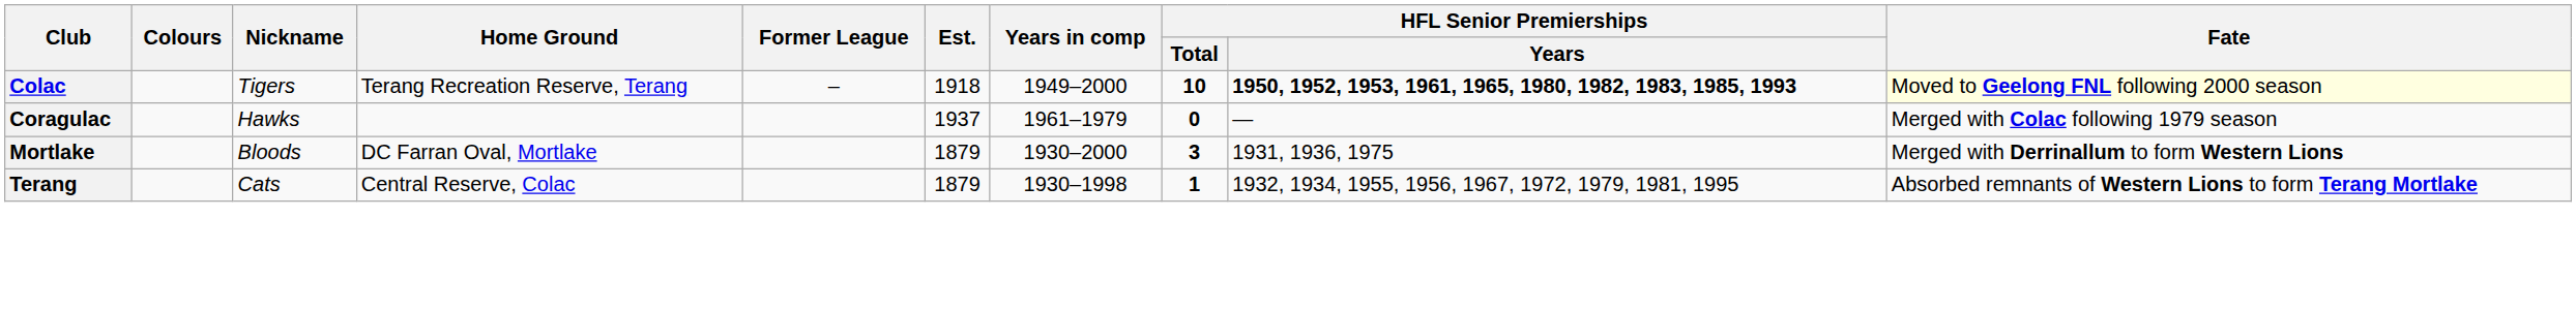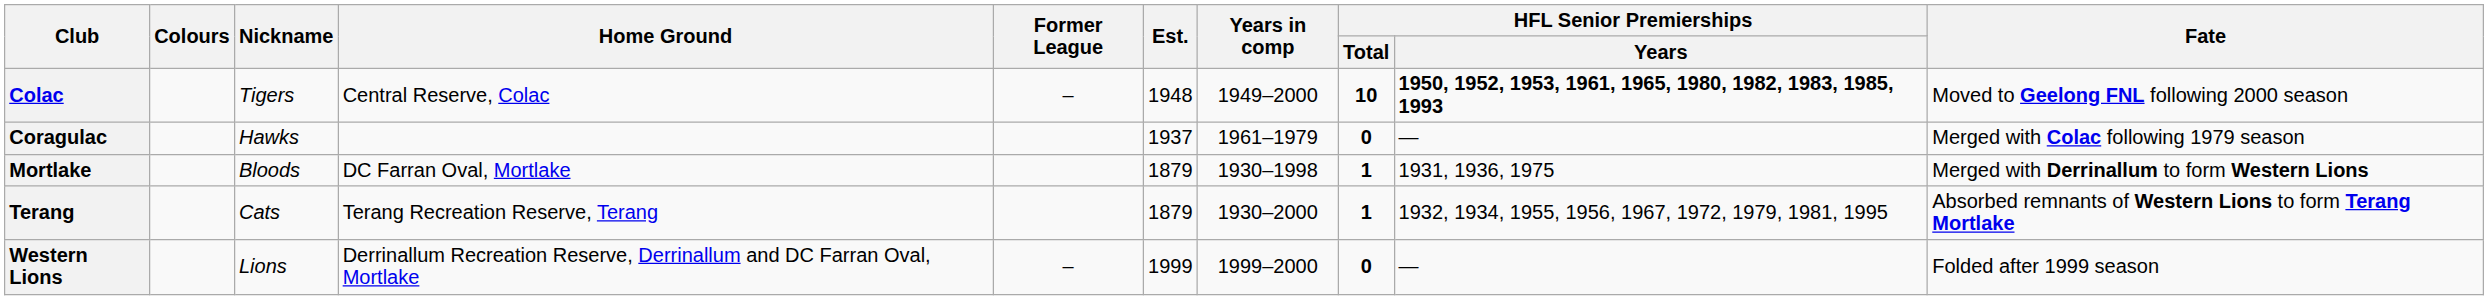 <table class="wikitable sortable" style="width:100%">
 <tr>
 <th rowspan="2">Club</th>
 <th rowspan="2">Colours</th>
 <th rowspan="2">Nickname</th>
 <th rowspan="2">Home Ground</th>
 <th rowspan="2">Former League</th>
 <th rowspan="2">Est.</th>
 <th rowspan="2">Years in comp</th>
 <th colspan="2">HFL Senior Premierships</th>
 <th rowspan="2">Fate</th>
 </tr>
 <tr>
 <th>Total</th>
 <th>Years</th>
 </tr>
 <tr>
 <th style="text-align:left"><a href='#'>Colac</a></th>
 <td></td>
 <td><em>Tigers</em></td>
-<td>Terang Recreation Reserve, <a href='#'>Terang</a></td>
+<td>Central Reserve, <a href='#'>Colac</a></td>
 <td align="center">–</td>
-<td align="center">1918</td>
+<td align="center">1948</td>
 <td align="center">1949–2000</td>
 <td align="center"><strong>10</strong></td>
 <td><strong>1950, 1952, 1953, 1961, 1965, 1980, 1982, 1983, 1985, 1993</strong></td>
-<td style="background: lightyellow;">Moved to <a href='#'><strong>Geelong FNL</strong></a> following 2000 season</td>
+<td>Moved to <a href='#'><strong>Geelong FNL</strong></a> following 2000 season</td>
 </tr>
 <tr>
 <th style="text-align:left">Coragulac</th>
 <td></td>
 <td><em>Hawks</em></td>
 <td></td>
 <td align="center"></td>
 <td align="center">1937</td>
 <td align="center">1961–1979</td>
 <td align=center><strong>0</strong></td>
 <td>—</td>
 <td>Merged with <a href='#'><strong>Colac</strong></a> following 1979 season</td>
 </tr>
 <tr>
 <th style="text-align:left">Mortlake</th>
 <td></td>
 <td><em>Bloods</em></td>
 <td>DC Farran Oval, <a href='#'>Mortlake</a></td>
 <td align="center"></td>
 <td align="center">1879</td>
-<td align="center">1930–2000</td>
-<td align=center><strong>3</strong></td>
+<td align="center">1930–1998</td>
+<td align=center><strong>1</strong></td>
 <td>1931, 1936, 1975</td>
 <td>Merged with <strong>Derrinallum</strong> to form <strong>Western Lions</strong></td>
 </tr>
 <tr>
 <th style="text-align:left">Terang</th>
 <td></td>
 <td><em>Cats</em></td>
-<td>Central Reserve, <a href='#'>Colac</a></td>
+<td>Terang Recreation Reserve, <a href='#'>Terang</a></td>
 <td align="center"></td>
 <td align="center">1879</td>
-<td align="center">1930–1998</td>
+<td align="center">1930–2000</td>
 <td align=center><strong>1</strong></td>
 <td>1932, 1934, 1955, 1956, 1967, 1972, 1979, 1981, 1995</td>
 <td>Absorbed remnants of <strong>Western Lions</strong> to form <a href='#'><strong>Terang Mortlake</strong></a></td>
 </tr>
+<tr>
+<th style="text-align:left">Western Lions</th>
+<td></td>
+<td><em>Lions</em></td>
+<td>Derrinallum Recreation Reserve, <a href='#'>Derrinallum</a> and DC Farran Oval, <a href='#'>Mortlake</a></td>
+<td align="center">–</td>
+<td align="center">1999</td>
+<td align="center">1999–2000</td>
+<td align=center><strong>0</strong></td>
+<td>—</td>
+<td>Folded after 1999 season</td>
+</tr>
 </table>
